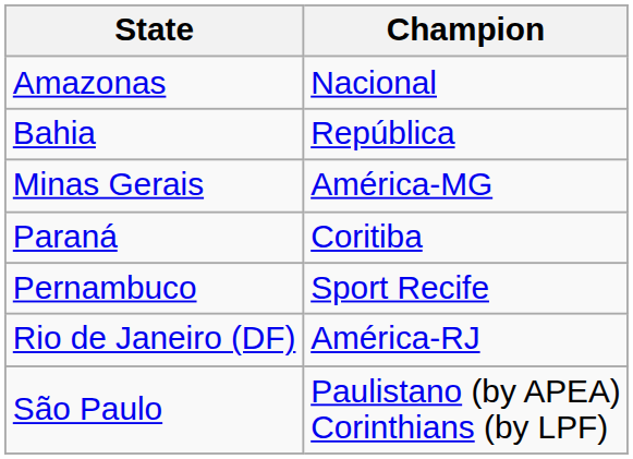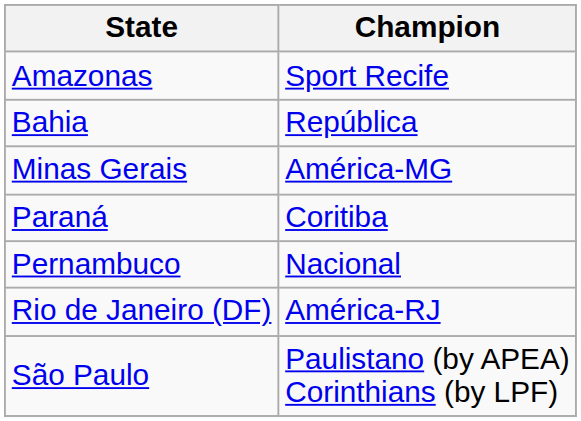 <table class="wikitable">
 <tr>
 <th>State</th>
 <th>Champion</th>
 </tr>
 <tr>
 <td><a href='#'>Amazonas</a></td>
-<td><a href='#'>Nacional</a></td>
+<td><a href='#'>Sport Recife</a></td>
 </tr>
 <tr>
 <td><a href='#'>Bahia</a></td>
 <td><a href='#'>República</a></td>
 </tr>
 <tr>
 <td><a href='#'>Minas Gerais</a></td>
 <td><a href='#'>América-MG</a></td>
 </tr>
 <tr>
 <td><a href='#'>Paraná</a></td>
 <td><a href='#'>Coritiba</a></td>
 </tr>
 <tr>
 <td><a href='#'>Pernambuco</a></td>
-<td><a href='#'>Sport Recife</a></td>
+<td><a href='#'>Nacional</a></td>
 </tr>
 <tr>
 <td><a href='#'>Rio de Janeiro (DF)</a></td>
 <td><a href='#'>América-RJ</a></td>
 </tr>
 <tr>
 <td><a href='#'>São Paulo</a></td>
 <td><a href='#'>Paulistano</a> (by APEA)<br><a href='#'>Corinthians</a> (by LPF)</td>
 </tr>
 </table>
